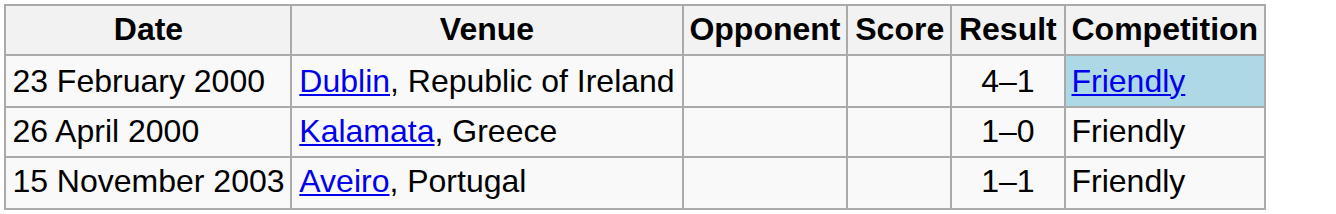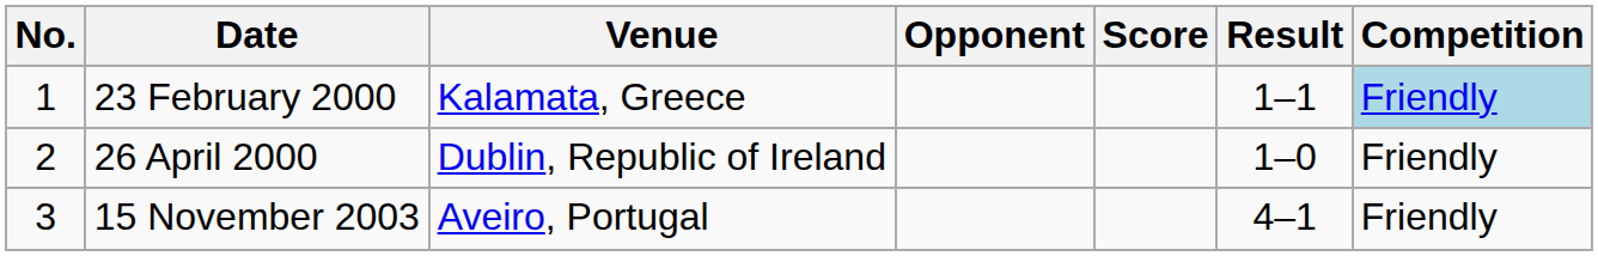 <table class="wikitable sortable">
 <tr>
+<th scope="col">No.</th>
 <th scope="col">Date</th>
 <th scope="col">Venue</th>
 <th scope="col">Opponent</th>
 <th scope="col">Score</th>
 <th scope="col">Result</th>
 <th scope="col">Competition</th>
 </tr>
 <tr>
+<td align="center">1</td>
 <td>23 February 2000</td>
-<td><a href='#'>Dublin</a>, Republic of Ireland</td>
+<td><a href='#'>Kalamata</a>, Greece</td>
 <td></td>
 <td></td>
-<td align="center">4–1</td>
+<td align="center">1–1</td>
 <td style="background: lightblue;"><a href='#'>Friendly</a></td>
 </tr>
 <tr>
+<td align="center">2</td>
 <td>26 April 2000</td>
-<td><a href='#'>Kalamata</a>, Greece</td>
+<td><a href='#'>Dublin</a>, Republic of Ireland</td>
 <td></td>
 <td></td>
 <td align="center">1–0</td>
 <td>Friendly</td>
 </tr>
 <tr>
+<td align="center">3</td>
 <td>15 November 2003</td>
 <td><a href='#'>Aveiro</a>, Portugal</td>
 <td></td>
 <td></td>
-<td align="center">1–1</td>
+<td align="center">4–1</td>
 <td>Friendly</td>
 </tr>
 </table>
